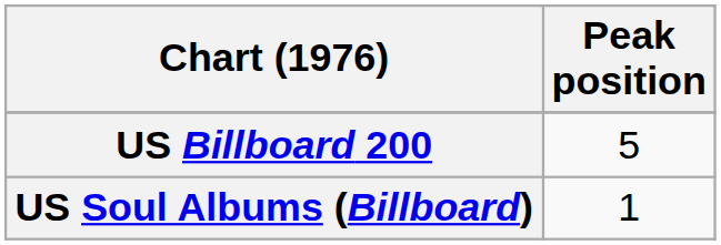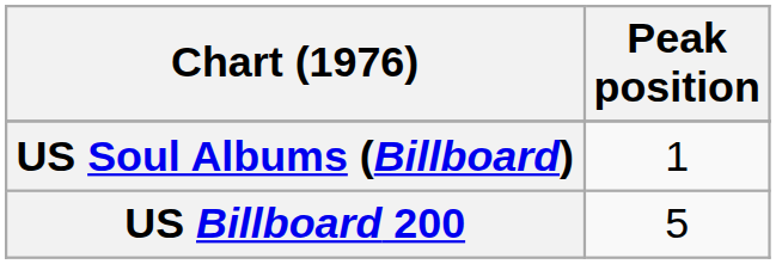 <table class="wikitable sortable plainrowheaders" style="text-align:center">
 <tr>
 <th scope="col">Chart (1976)</th>
 <th scope="col">Peak<br>position</th>
 </tr>
 <tr>
 </tr>
 <tr>
+<th scope="row">US <a href='#'>Soul Albums</a> (<em><a href='#'>Billboard</a></em>)</th>
+<td>1</td>
+</tr>
+<tr>
 <th scope="row">US <a href='#'><em>Billboard</em> 200</a></th>
 <td>5</td>
 </tr>
-<tr>
-<th scope="row">US <a href='#'>Soul Albums</a> (<em><a href='#'>Billboard</a></em>)</th>
-<td>1</td>
-</tr>
 </table>
